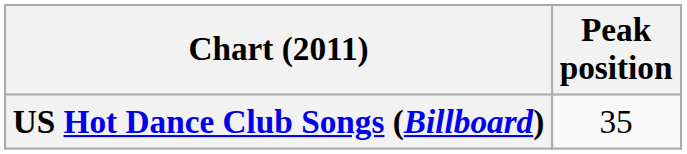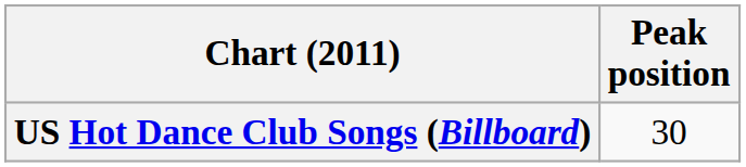 <table class="wikitable plainrowheaders">
 <tr>
 <th scope="col">Chart (2011)</th>
 <th scope="col">Peak<br>position</th>
 </tr>
 <tr>
 <th scope="row">US <a href='#'>Hot Dance Club Songs</a> (<em><a href='#'>Billboard</a></em>)</th>
-<td style="text-align:center">35</td>
+<td style="text-align:center">30</td>
 </tr>
 </table>
